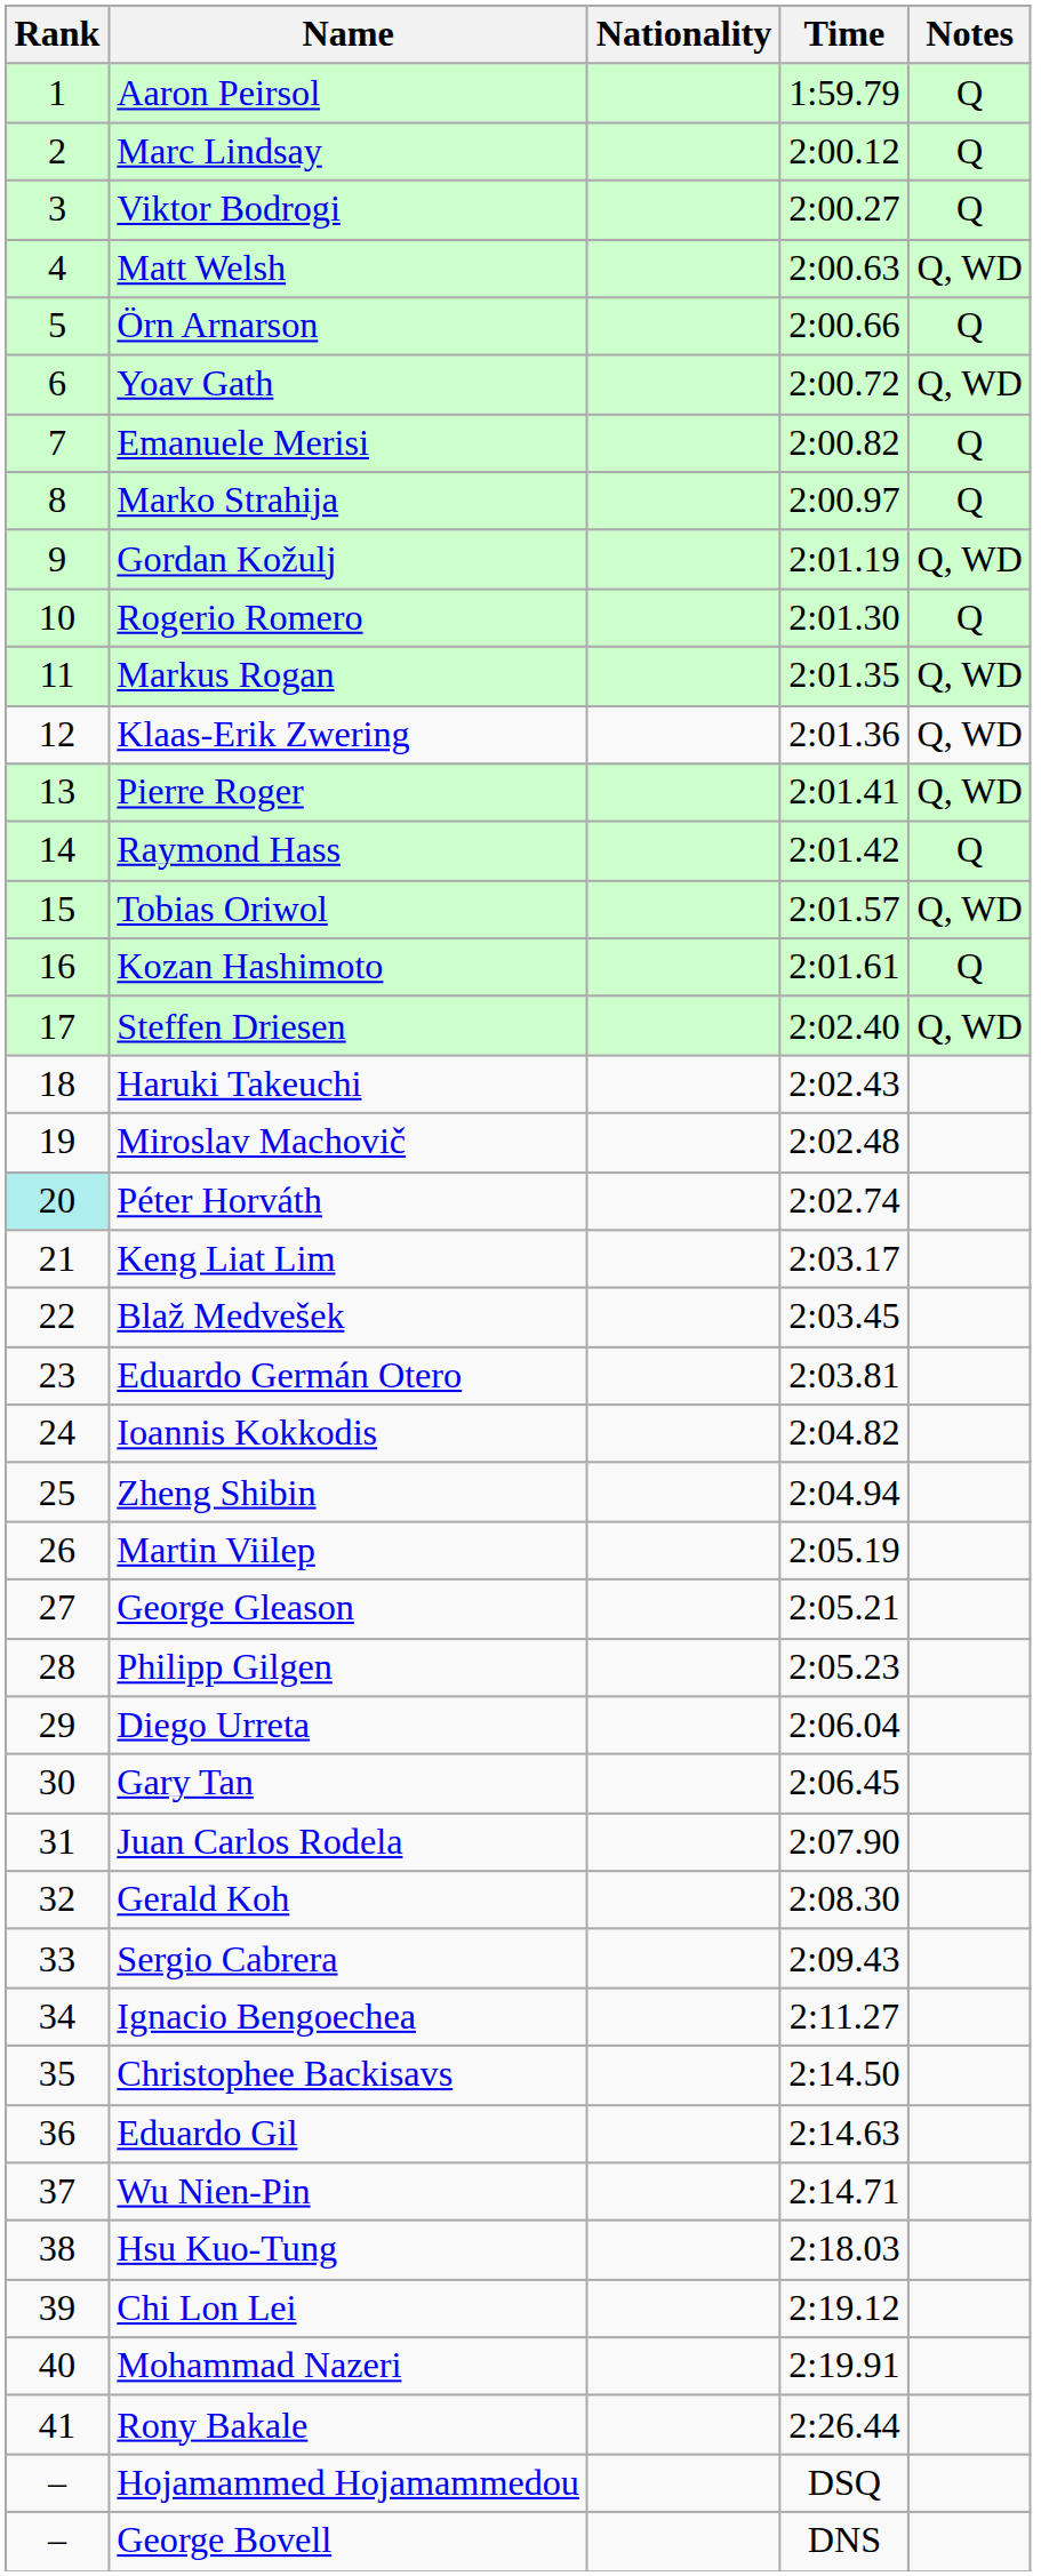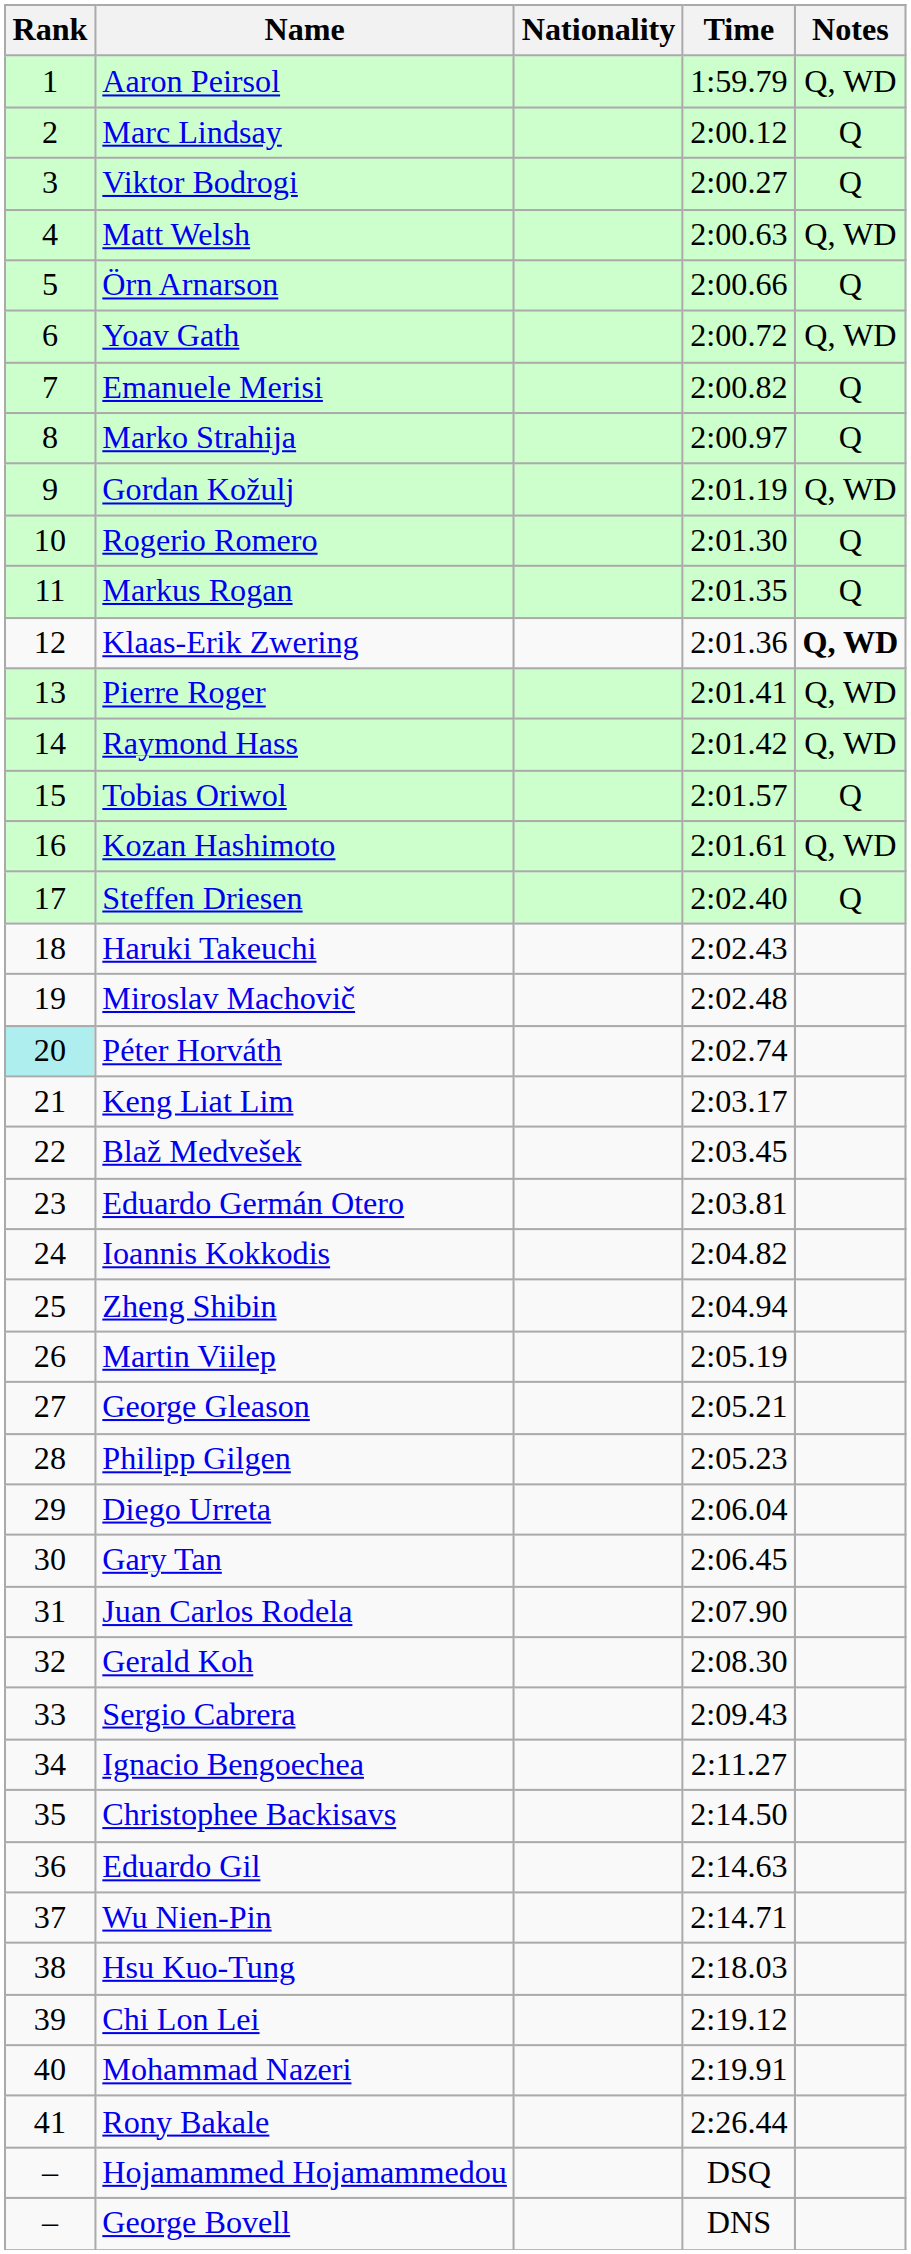 <table class="wikitable sortable" style="text-align:center">
 <tr>
 <th>Rank</th>
 <th>Name</th>
 <th>Nationality</th>
 <th>Time</th>
 <th>Notes</th>
 </tr>
 <tr bgcolor=ccffcc>
 <td>1</td>
 <td align=left><a href='#'>Aaron Peirsol</a></td>
 <td align=left></td>
 <td>1:59.79</td>
-<td>Q</td>
+<td>Q, WD</td>
 </tr>
 <tr bgcolor=ccffcc>
 <td>2</td>
 <td align=left><a href='#'>Marc Lindsay</a></td>
 <td align=left></td>
 <td>2:00.12</td>
 <td>Q</td>
 </tr>
 <tr bgcolor=ccffcc>
 <td>3</td>
 <td align=left><a href='#'>Viktor Bodrogi</a></td>
 <td align=left></td>
 <td>2:00.27</td>
 <td>Q</td>
 </tr>
 <tr bgcolor=ccffcc>
 <td>4</td>
 <td align=left><a href='#'>Matt Welsh</a></td>
 <td align=left></td>
 <td>2:00.63</td>
 <td>Q, WD</td>
 </tr>
 <tr bgcolor=ccffcc>
 <td>5</td>
 <td align=left><a href='#'>Örn Arnarson</a></td>
 <td align=left></td>
 <td>2:00.66</td>
 <td>Q</td>
 </tr>
 <tr bgcolor=ccffcc>
 <td>6</td>
 <td align=left><a href='#'>Yoav Gath</a></td>
 <td align=left></td>
 <td>2:00.72</td>
 <td>Q, WD</td>
 </tr>
 <tr bgcolor=ccffcc>
 <td>7</td>
 <td align=left><a href='#'>Emanuele Merisi</a></td>
 <td align=left></td>
 <td>2:00.82</td>
 <td>Q</td>
 </tr>
 <tr bgcolor=ccffcc>
 <td>8</td>
 <td align=left><a href='#'>Marko Strahija</a></td>
 <td align=left></td>
 <td>2:00.97</td>
 <td>Q</td>
 </tr>
 <tr bgcolor=ccffcc>
 <td>9</td>
 <td align=left><a href='#'>Gordan Kožulj</a></td>
 <td align=left></td>
 <td>2:01.19</td>
 <td>Q, WD</td>
 </tr>
 <tr bgcolor=ccffcc>
 <td>10</td>
 <td align=left><a href='#'>Rogerio Romero</a></td>
 <td align=left></td>
 <td>2:01.30</td>
 <td>Q</td>
 </tr>
 <tr bgcolor=ccffcc>
 <td>11</td>
 <td align=left><a href='#'>Markus Rogan</a></td>
 <td align=left></td>
 <td>2:01.35</td>
-<td>Q, WD</td>
+<td>Q</td>
 </tr>
 <tr>
 <td>12</td>
 <td align=left><a href='#'>Klaas-Erik Zwering</a></td>
 <td align=left></td>
 <td>2:01.36</td>
-<td>Q, WD</td>
+<td><strong>Q, WD</strong></td>
 </tr>
 <tr bgcolor=ccffcc>
 <td>13</td>
 <td align=left><a href='#'>Pierre Roger</a></td>
 <td align=left></td>
 <td>2:01.41</td>
 <td>Q, WD</td>
 </tr>
 <tr bgcolor=ccffcc>
 <td>14</td>
 <td align=left><a href='#'>Raymond Hass</a></td>
 <td align=left></td>
 <td>2:01.42</td>
-<td>Q</td>
+<td>Q, WD</td>
 </tr>
 <tr bgcolor=ccffcc>
 <td>15</td>
 <td align=left><a href='#'>Tobias Oriwol</a></td>
 <td align=left></td>
 <td>2:01.57</td>
-<td>Q, WD</td>
+<td>Q</td>
 </tr>
 <tr bgcolor=ccffcc>
 <td>16</td>
 <td align=left><a href='#'>Kozan Hashimoto</a></td>
 <td align=left></td>
 <td>2:01.61</td>
-<td>Q</td>
+<td>Q, WD</td>
 </tr>
 <tr bgcolor=ccffcc>
 <td>17</td>
 <td align=left><a href='#'>Steffen Driesen</a></td>
 <td align=left></td>
 <td>2:02.40</td>
-<td>Q, WD</td>
+<td>Q</td>
 </tr>
 <tr>
 <td>18</td>
 <td align=left><a href='#'>Haruki Takeuchi</a></td>
 <td align=left></td>
 <td>2:02.43</td>
 <td></td>
 </tr>
 <tr>
 <td>19</td>
 <td align=left><a href='#'>Miroslav Machovič</a></td>
 <td align=left></td>
 <td>2:02.48</td>
 <td></td>
 </tr>
 <tr>
 <td style="background: paleturquoise;">20</td>
 <td align=left><a href='#'>Péter Horváth</a></td>
 <td align=left></td>
 <td>2:02.74</td>
 <td></td>
 </tr>
 <tr>
 <td>21</td>
 <td align=left><a href='#'>Keng Liat Lim</a></td>
 <td align=left></td>
 <td>2:03.17</td>
 <td></td>
 </tr>
 <tr>
 <td>22</td>
 <td align=left><a href='#'>Blaž Medvešek</a></td>
 <td align=left></td>
 <td>2:03.45</td>
 <td></td>
 </tr>
 <tr>
 <td>23</td>
 <td align=left><a href='#'>Eduardo Germán Otero</a></td>
 <td align=left></td>
 <td>2:03.81</td>
 <td></td>
 </tr>
 <tr>
 <td>24</td>
 <td align=left><a href='#'>Ioannis Kokkodis</a></td>
 <td align=left></td>
 <td>2:04.82</td>
 <td></td>
 </tr>
 <tr>
 <td>25</td>
 <td align=left><a href='#'>Zheng Shibin</a></td>
 <td align=left></td>
 <td>2:04.94</td>
 <td></td>
 </tr>
 <tr>
 <td>26</td>
 <td align=left><a href='#'>Martin Viilep</a></td>
 <td align=left></td>
 <td>2:05.19</td>
 <td></td>
 </tr>
 <tr>
 <td>27</td>
 <td align=left><a href='#'>George Gleason</a></td>
 <td align=left></td>
 <td>2:05.21</td>
 <td></td>
 </tr>
 <tr>
 <td>28</td>
 <td align=left><a href='#'>Philipp Gilgen</a></td>
 <td align=left></td>
 <td>2:05.23</td>
 <td></td>
 </tr>
 <tr>
 <td>29</td>
 <td align=left><a href='#'>Diego Urreta</a></td>
 <td align=left></td>
 <td>2:06.04</td>
 <td></td>
 </tr>
 <tr>
 <td>30</td>
 <td align=left><a href='#'>Gary Tan</a></td>
 <td align=left></td>
 <td>2:06.45</td>
 <td></td>
 </tr>
 <tr>
 <td>31</td>
 <td align=left><a href='#'>Juan Carlos Rodela</a></td>
 <td align=left></td>
 <td>2:07.90</td>
 <td></td>
 </tr>
 <tr>
 <td>32</td>
 <td align=left><a href='#'>Gerald Koh</a></td>
 <td align=left></td>
 <td>2:08.30</td>
 <td></td>
 </tr>
 <tr>
 <td>33</td>
 <td align=left><a href='#'>Sergio Cabrera</a></td>
 <td align=left></td>
 <td>2:09.43</td>
 <td></td>
 </tr>
 <tr>
 <td>34</td>
 <td align=left><a href='#'>Ignacio Bengoechea</a></td>
 <td align=left></td>
 <td>2:11.27</td>
 <td></td>
 </tr>
 <tr>
 <td>35</td>
 <td align=left><a href='#'>Christophee Backisavs</a></td>
 <td align=left></td>
 <td>2:14.50</td>
 <td></td>
 </tr>
 <tr>
 <td>36</td>
 <td align=left><a href='#'>Eduardo Gil</a></td>
 <td align=left></td>
 <td>2:14.63</td>
 <td></td>
 </tr>
 <tr>
 <td>37</td>
 <td align=left><a href='#'>Wu Nien-Pin</a></td>
 <td align=left></td>
 <td>2:14.71</td>
 <td></td>
 </tr>
 <tr>
 <td>38</td>
 <td align=left><a href='#'>Hsu Kuo-Tung</a></td>
 <td align=left></td>
 <td>2:18.03</td>
 <td></td>
 </tr>
 <tr>
 <td>39</td>
 <td align=left><a href='#'>Chi Lon Lei</a></td>
 <td align=left></td>
 <td>2:19.12</td>
 <td></td>
 </tr>
 <tr>
 <td>40</td>
 <td align=left><a href='#'>Mohammad Nazeri</a></td>
 <td align=left></td>
 <td>2:19.91</td>
 <td></td>
 </tr>
 <tr>
 <td>41</td>
 <td align=left><a href='#'>Rony Bakale</a></td>
 <td align=left></td>
 <td>2:26.44</td>
 <td></td>
 </tr>
 <tr>
 <td>–</td>
 <td align=left><a href='#'>Hojamammed Hojamammedou</a></td>
 <td align=left></td>
 <td>DSQ</td>
 <td></td>
 </tr>
 <tr>
 <td>–</td>
 <td align=left><a href='#'>George Bovell</a></td>
 <td align=left></td>
 <td>DNS</td>
 <td></td>
 </tr>
 </table>
